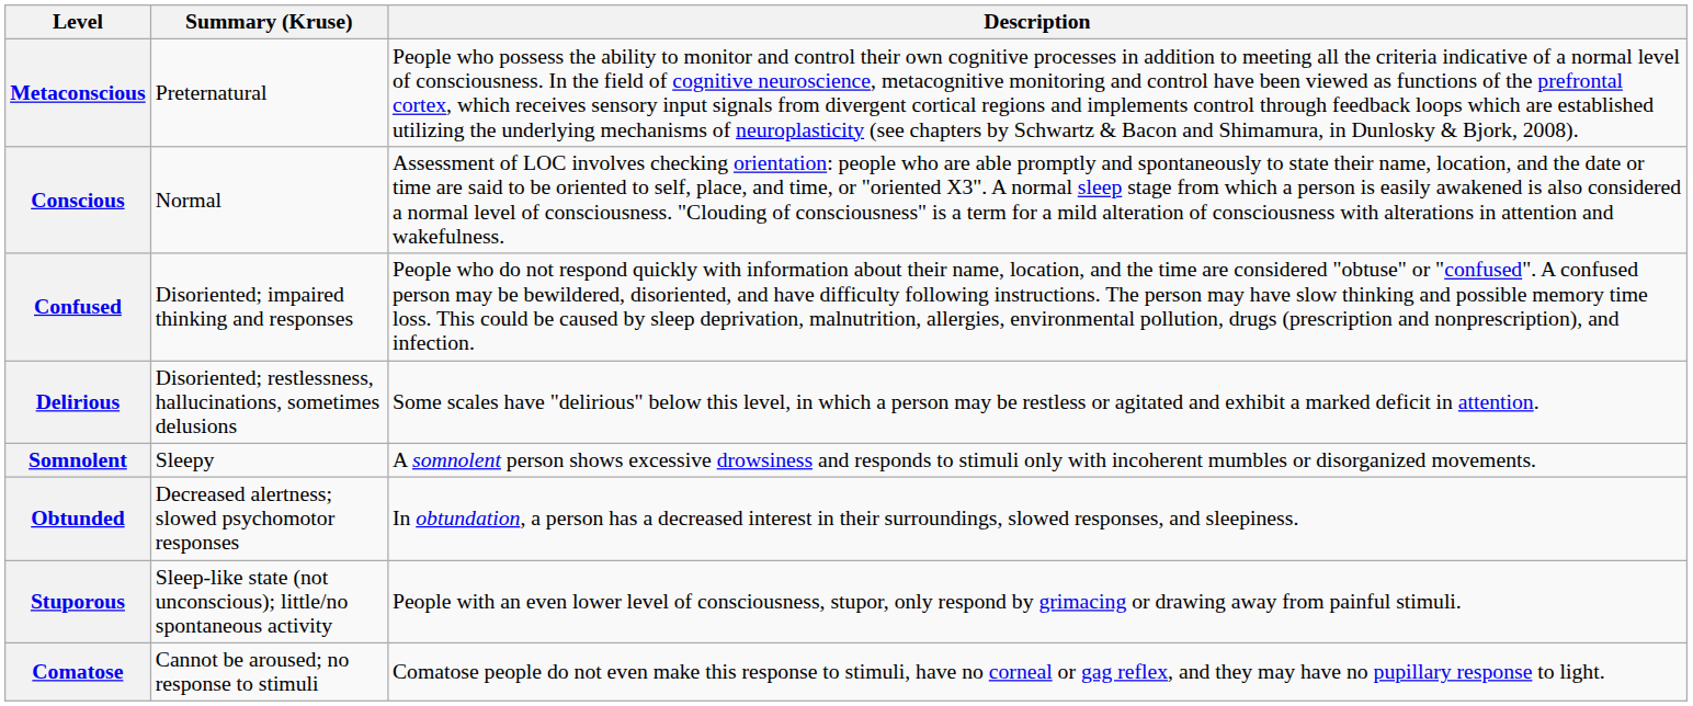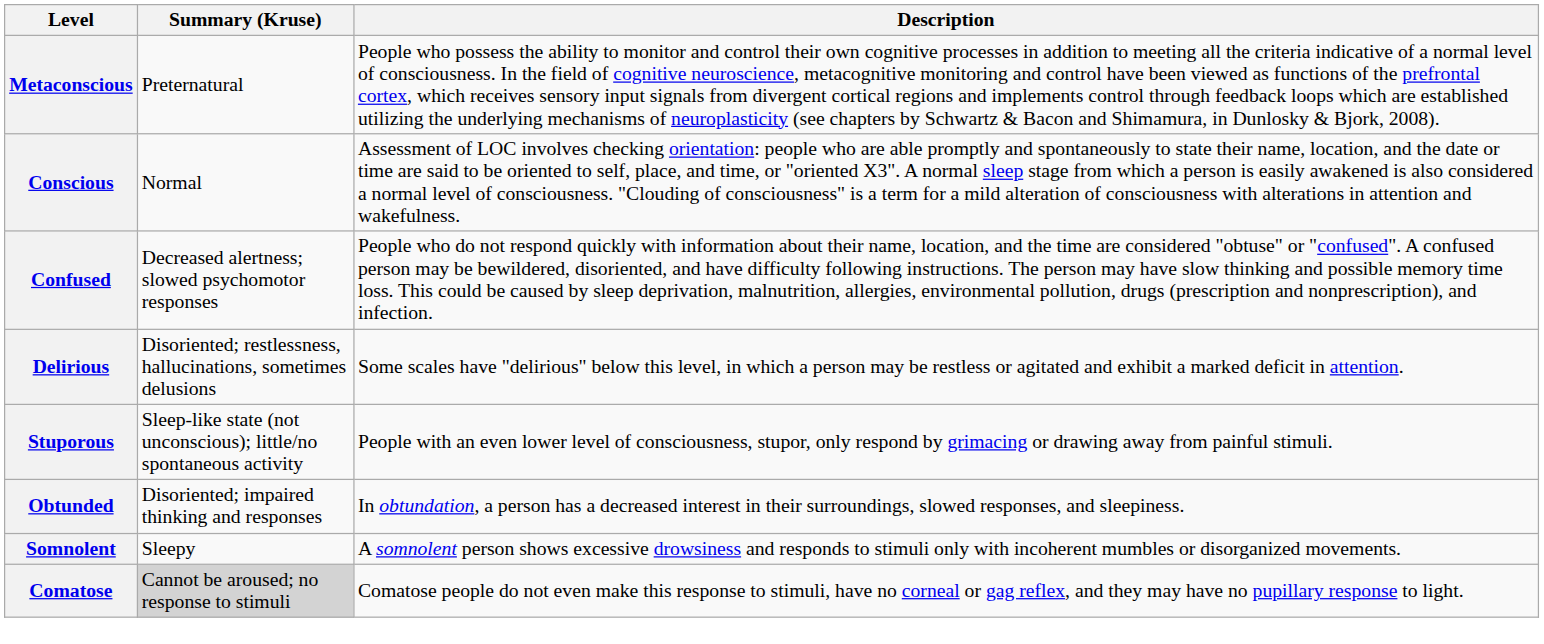 <table class="wikitable">
 <tr>
 <th>Level</th>
 <th>Summary (Kruse)</th>
 <th>Description</th>
 </tr>
 <tr>
 <th><a href='#'>Metaconscious</a></th>
 <td>Preternatural</td>
 <td>People who possess the ability to monitor and control their own cognitive processes in addition to meeting all the criteria indicative of a normal level of consciousness. In the field of <a href='#'>cognitive neuroscience</a>, metacognitive monitoring and control have been viewed as functions of the <a href='#'>prefrontal cortex</a>, which receives sensory input signals from divergent cortical regions and implements control through feedback loops which are established utilizing the underlying mechanisms of <a href='#'>neuroplasticity</a> (see chapters by Schwartz & Bacon and Shimamura, in Dunlosky & Bjork, 2008).</td>
 </tr>
 <tr>
 <th><a href='#'>Conscious</a></th>
 <td>Normal</td>
 <td>Assessment of LOC involves checking <a href='#'>orientation</a>: people who are able promptly and spontaneously to state their name, location, and the date or time are said to be oriented to self, place, and time, or "oriented X3".  A normal <a href='#'>sleep</a> stage from which a person is easily awakened is also considered a normal level of consciousness. "Clouding of consciousness" is a term for a mild alteration of consciousness with alterations in attention and wakefulness.</td>
 </tr>
 <tr>
 <th><a href='#'>Confused</a></th>
-<td>Disoriented; impaired thinking and responses</td>
+<td>Decreased alertness; slowed psychomotor responses</td>
 <td>People who do not respond quickly with information about their name, location, and the time are considered "obtuse" or "<a href='#'>confused</a>".  A confused person may be bewildered, disoriented, and have difficulty following instructions.  The person may have slow thinking and possible memory time loss.  This could be caused by sleep deprivation, malnutrition, allergies, environmental pollution, drugs (prescription and nonprescription), and infection.</td>
 </tr>
 <tr>
 <th><a href='#'>Delirious</a></th>
 <td>Disoriented; restlessness, hallucinations, sometimes delusions</td>
 <td>Some scales have "delirious" below this level, in which a person may be restless or agitated and exhibit a marked deficit in <a href='#'>attention</a>.</td>
 </tr>
 <tr>
+<th><a href='#'>Stuporous</a></th>
+<td>Sleep-like state (not unconscious); little/no spontaneous activity</td>
+<td>People with an even lower level of consciousness, stupor, only respond by <a href='#'>grimacing</a> or drawing away from painful stimuli.</td>
+</tr>
+<tr>
+<th><a href='#'>Obtunded</a></th>
+<td>Disoriented; impaired thinking and responses</td>
+<td>In <em><a href='#'>obtundation</a></em>, a person has a decreased interest in their surroundings, slowed responses, and sleepiness.</td>
+</tr>
+<tr>
 <th><a href='#'>Somnolent</a></th>
 <td>Sleepy</td>
 <td>A <em><a href='#'>somnolent</a></em> person shows excessive <a href='#'>drowsiness</a> and responds to stimuli only with incoherent mumbles or disorganized movements.</td>
 </tr>
 <tr>
-<th><a href='#'>Obtunded</a></th>
-<td>Decreased alertness; slowed psychomotor responses</td>
-<td>In <em><a href='#'>obtundation</a></em>, a person has a decreased interest in their surroundings, slowed responses, and sleepiness.</td>
-</tr>
-<tr>
-<th><a href='#'>Stuporous</a></th>
-<td>Sleep-like state (not unconscious); little/no spontaneous activity</td>
-<td>People with an even lower level of consciousness, stupor, only respond by <a href='#'>grimacing</a> or drawing away from painful stimuli.</td>
-</tr>
-<tr>
 <th><a href='#'>Comatose</a></th>
-<td>Cannot be aroused; no response to stimuli</td>
+<td style="background: lightgrey;">Cannot be aroused; no response to stimuli</td>
 <td>Comatose people do not even make this response to stimuli, have no <a href='#'>corneal</a> or <a href='#'>gag reflex</a>, and they may have no <a href='#'>pupillary response</a> to light.</td>
 </tr>
 </table>
